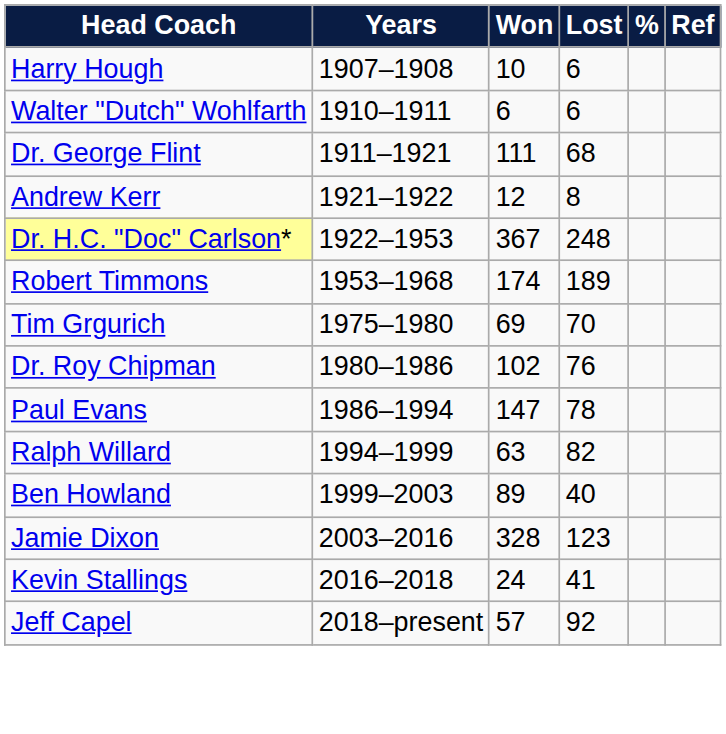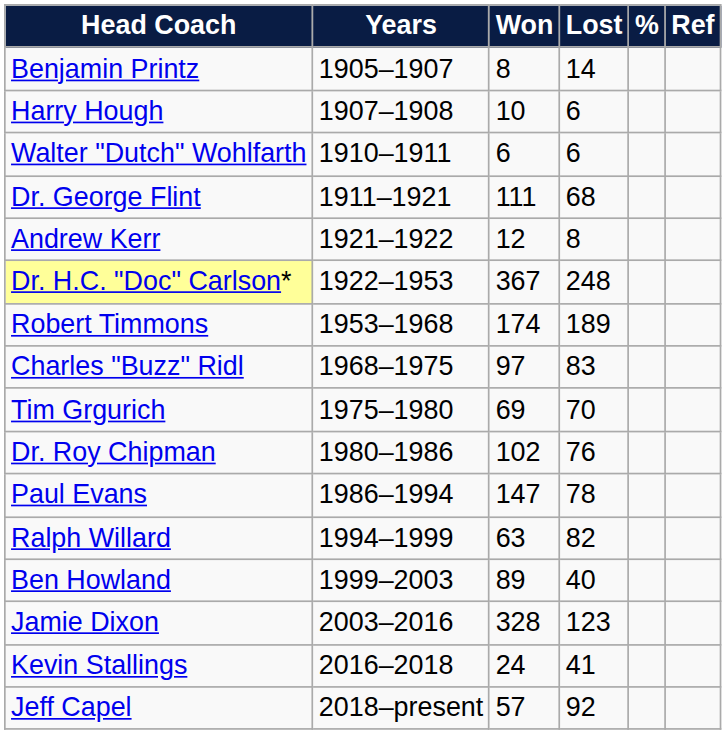 <table class="wikitable sortable">
 <tr>
 <th style="background:#091C44; color:#FFFFFF;">Head Coach</th>
 <th style="background:#091C44; color:#FFFFFF;">Years</th>
 <th style="background:#091C44; color:#FFFFFF;">Won</th>
 <th style="background:#091C44; color:#FFFFFF;">Lost</th>
 <th style="background:#091C44; color:#FFFFFF;">%</th>
 <th class="unsortable" style="background:#091C44; color:#FFFFFF;">Ref</th>
+</tr>
+<tr>
+<td><a href='#'>Benjamin Printz</a></td>
+<td>1905–1907</td>
+<td>8</td>
+<td>14</td>
+<td></td>
+<td></td>
 </tr>
 <tr>
 <td><a href='#'>Harry Hough</a></td>
 <td>1907–1908</td>
 <td>10</td>
 <td>6</td>
 <td></td>
 <td></td>
 </tr>
 <tr>
 <td><a href='#'>Walter "Dutch" Wohlfarth</a></td>
 <td>1910–1911</td>
 <td>6</td>
 <td>6</td>
 <td></td>
 <td></td>
 </tr>
 <tr>
 <td><a href='#'>Dr. George Flint</a></td>
 <td>1911–1921</td>
 <td>111</td>
 <td>68</td>
 <td></td>
 <td></td>
 </tr>
 <tr>
 <td><a href='#'>Andrew Kerr</a></td>
 <td>1921–1922</td>
 <td>12</td>
 <td>8</td>
 <td></td>
 <td></td>
 </tr>
 <tr>
 <td bgcolor="FFFF99"><a href='#'>Dr. H.C. "Doc" Carlson</a>*</td>
 <td>1922–1953</td>
 <td>367</td>
 <td>248</td>
 <td></td>
 <td></td>
 </tr>
 <tr>
 <td><a href='#'>Robert Timmons</a></td>
 <td>1953–1968</td>
 <td>174</td>
 <td>189</td>
+<td></td>
+<td></td>
+</tr>
+<tr>
+<td><a href='#'>Charles "Buzz" Ridl</a></td>
+<td>1968–1975</td>
+<td>97</td>
+<td>83</td>
 <td></td>
 <td></td>
 </tr>
 <tr>
 <td><a href='#'>Tim Grgurich</a></td>
 <td>1975–1980</td>
 <td>69</td>
 <td>70</td>
 <td></td>
 <td></td>
 </tr>
 <tr>
 <td><a href='#'>Dr. Roy Chipman</a></td>
 <td>1980–1986</td>
 <td>102</td>
 <td>76</td>
 <td></td>
 <td></td>
 </tr>
 <tr>
 <td><a href='#'>Paul Evans</a></td>
 <td>1986–1994</td>
 <td>147</td>
 <td>78</td>
 <td></td>
 <td></td>
 </tr>
 <tr>
 <td><a href='#'>Ralph Willard</a></td>
 <td>1994–1999</td>
 <td>63</td>
 <td>82</td>
 <td></td>
 <td></td>
 </tr>
 <tr>
 <td><a href='#'>Ben Howland</a></td>
 <td>1999–2003</td>
 <td>89</td>
 <td>40</td>
 <td></td>
 <td></td>
 </tr>
 <tr>
 <td><a href='#'>Jamie Dixon</a></td>
 <td>2003–2016</td>
 <td>328</td>
 <td>123</td>
 <td></td>
 <td></td>
 </tr>
 <tr>
 <td><a href='#'>Kevin Stallings</a></td>
 <td>2016–2018</td>
 <td>24</td>
 <td>41</td>
 <td></td>
 <td></td>
 </tr>
 <tr>
 <td><a href='#'>Jeff Capel</a></td>
 <td>2018–present</td>
 <td>57</td>
 <td>92</td>
 <td></td>
 <td></td>
 </tr>
 </table>
